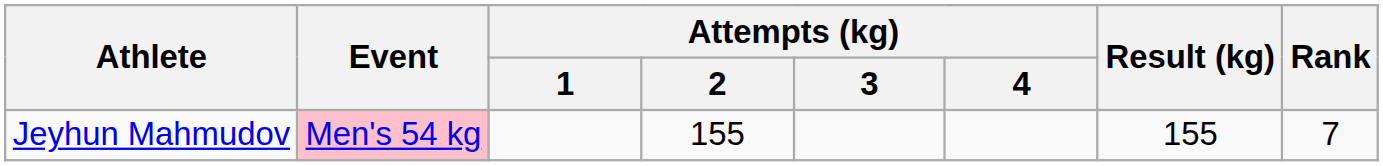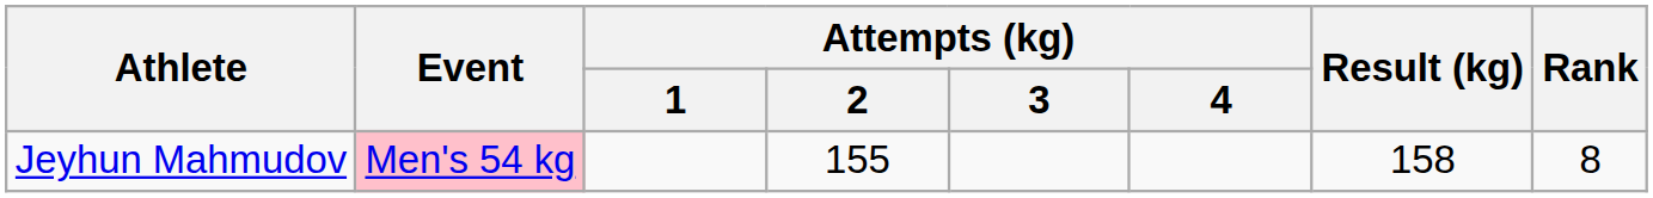 <table class=wikitable style="font-size:90%">
 <tr>
 <th rowspan=2>Athlete</th>
 <th rowspan=2>Event</th>
 <th colspan=4>Attempts (kg)</th>
 <th rowspan=2>Result (kg)</th>
 <th rowspan=2>Rank</th>
 </tr>
 <tr>
 <th width="60">1</th>
 <th width="60">2</th>
 <th width="60">3</th>
 <th width="60">4</th>
 </tr>
 <tr align=center>
 <td align=left><a href='#'>Jeyhun Mahmudov</a></td>
 <td align=left style="background: pink;"><a href='#'>Men's 54 kg</a></td>
 <td></td>
 <td>155</td>
 <td></td>
 <td></td>
-<td>155</td>
-<td>7</td>
+<td>158</td>
+<td>8</td>
 </tr>
 </table>
